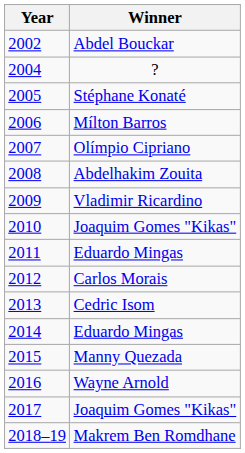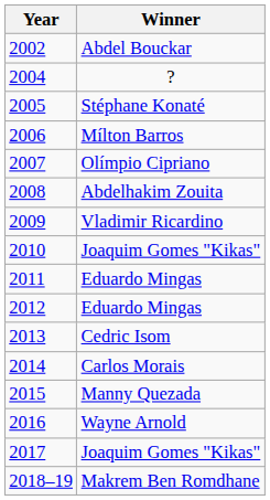 <table class=wikitable>
 <tr>
 <th>Year</th>
 <th>Winner</th>
 </tr>
 <tr>
 <td><a href='#'>2002</a></td>
 <td> <a href='#'>Abdel Bouckar</a></td>
 </tr>
 <tr>
 <td><a href='#'>2004</a></td>
 <td align=center>?</td>
 </tr>
 <tr>
 <td><a href='#'>2005</a></td>
 <td> <a href='#'>Stéphane Konaté</a></td>
 </tr>
 <tr>
 <td><a href='#'>2006</a></td>
 <td> <a href='#'>Mílton Barros</a></td>
 </tr>
 <tr>
 <td><a href='#'>2007</a></td>
 <td> <a href='#'>Olímpio Cipriano</a></td>
 </tr>
 <tr>
 <td><a href='#'>2008</a></td>
 <td> <a href='#'>Abdelhakim Zouita</a></td>
 </tr>
 <tr>
 <td><a href='#'>2009</a></td>
 <td> <a href='#'>Vladimir Ricardino</a></td>
 </tr>
 <tr>
 <td><a href='#'>2010</a></td>
 <td> <a href='#'>Joaquim Gomes "Kikas"</a></td>
 </tr>
 <tr>
 <td><a href='#'>2011</a></td>
 <td> <a href='#'>Eduardo Mingas</a></td>
 </tr>
 <tr>
 <td><a href='#'>2012</a></td>
-<td> <a href='#'>Carlos Morais</a></td>
+<td> <a href='#'>Eduardo Mingas</a></td>
 </tr>
 <tr>
 <td><a href='#'>2013</a></td>
 <td> <a href='#'>Cedric Isom</a></td>
 </tr>
 <tr>
 <td><a href='#'>2014</a></td>
-<td> <a href='#'>Eduardo Mingas</a></td>
+<td> <a href='#'>Carlos Morais</a></td>
 </tr>
 <tr>
 <td><a href='#'>2015</a></td>
 <td> <a href='#'>Manny Quezada</a></td>
 </tr>
 <tr>
 <td><a href='#'>2016</a></td>
 <td> <a href='#'>Wayne Arnold</a></td>
 </tr>
 <tr>
 <td><a href='#'>2017</a></td>
 <td> <a href='#'>Joaquim Gomes "Kikas"</a></td>
 </tr>
 <tr>
 <td><a href='#'>2018–19</a></td>
 <td> <a href='#'>Makrem Ben Romdhane</a></td>
 </tr>
 </table>
